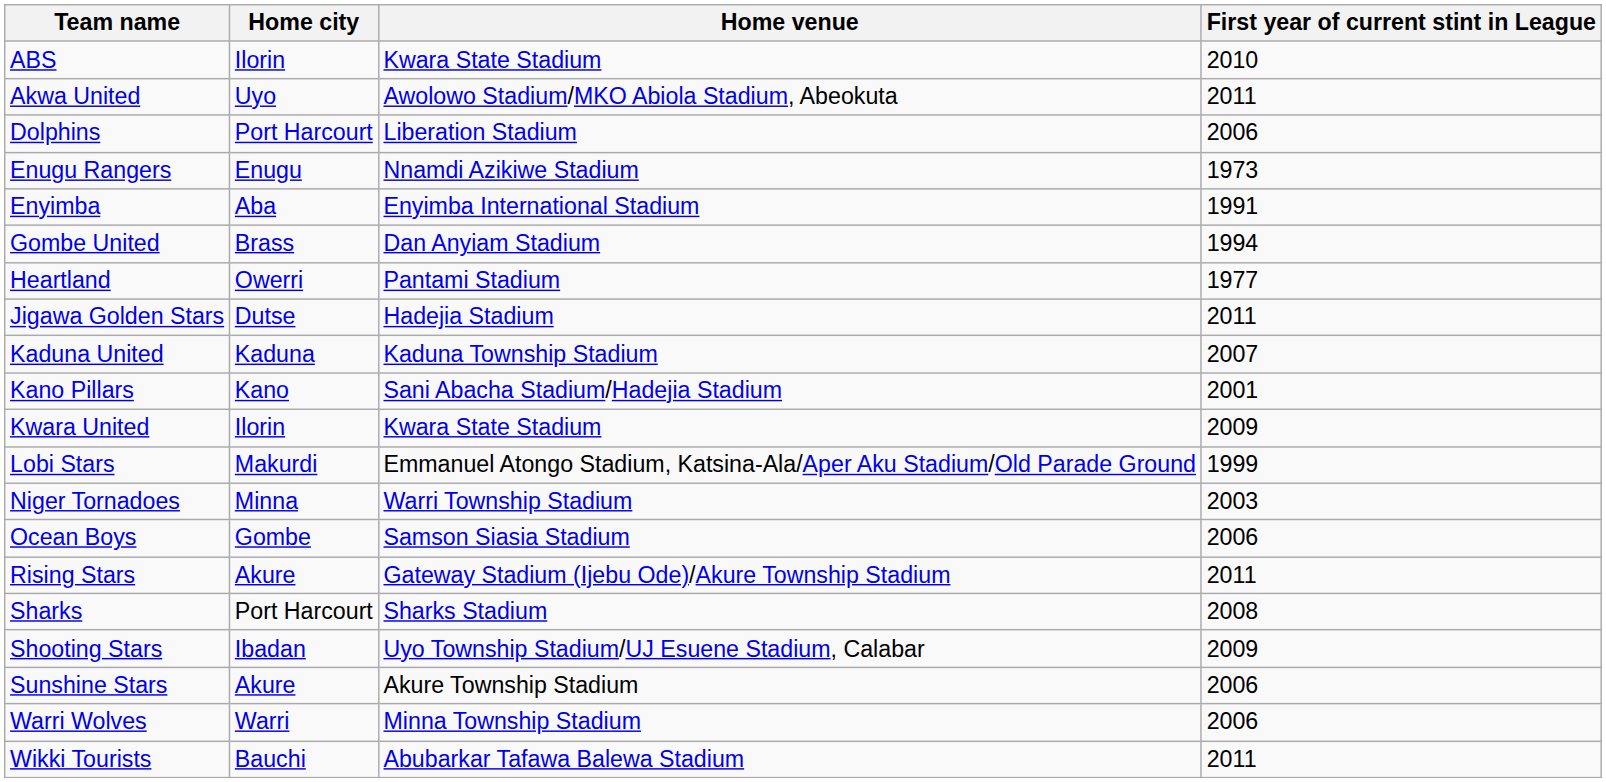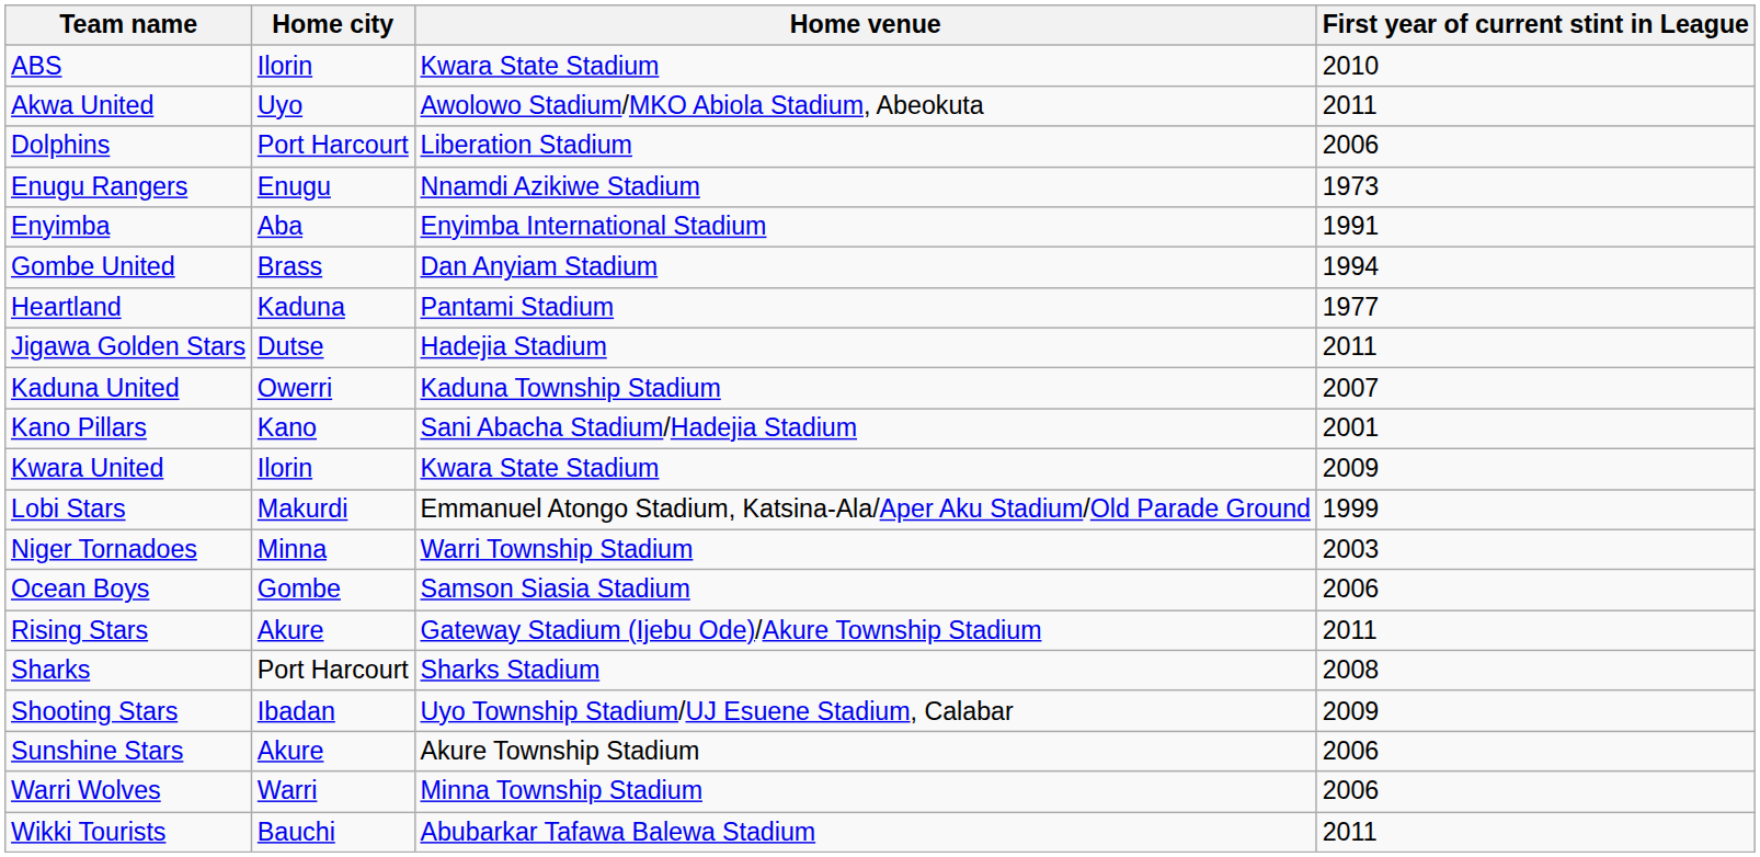 <table class="wikitable sortable">
 <tr>
 <th>Team name</th>
 <th>Home city</th>
 <th>Home venue</th>
 <th>First year of current stint in League</th>
 </tr>
 <tr>
 <td><a href='#'>ABS</a></td>
 <td><a href='#'>Ilorin</a></td>
 <td><a href='#'>Kwara State Stadium</a></td>
 <td>2010</td>
 </tr>
 <tr>
 <td><a href='#'>Akwa United</a></td>
 <td><a href='#'>Uyo</a></td>
 <td><a href='#'>Awolowo Stadium</a>/<a href='#'>MKO Abiola Stadium</a>, Abeokuta</td>
 <td>2011</td>
 </tr>
 <tr>
 <td><a href='#'>Dolphins</a></td>
 <td><a href='#'>Port Harcourt</a></td>
 <td><a href='#'>Liberation Stadium</a></td>
 <td>2006</td>
 </tr>
 <tr>
 <td><a href='#'>Enugu Rangers</a></td>
 <td><a href='#'>Enugu</a></td>
 <td><a href='#'>Nnamdi Azikiwe Stadium</a></td>
 <td>1973</td>
 </tr>
 <tr>
 <td><a href='#'>Enyimba</a></td>
 <td><a href='#'>Aba</a></td>
 <td><a href='#'>Enyimba International Stadium</a></td>
 <td>1991</td>
 </tr>
 <tr>
 <td><a href='#'>Gombe United</a></td>
 <td><a href='#'>Brass</a></td>
 <td><a href='#'>Dan Anyiam Stadium</a></td>
 <td>1994</td>
 </tr>
 <tr>
 <td><a href='#'>Heartland</a></td>
-<td><a href='#'>Owerri</a></td>
+<td><a href='#'>Kaduna</a></td>
 <td><a href='#'>Pantami Stadium</a></td>
 <td>1977</td>
 </tr>
 <tr>
 <td><a href='#'>Jigawa Golden Stars</a></td>
 <td><a href='#'>Dutse</a></td>
 <td><a href='#'>Hadejia Stadium</a></td>
 <td>2011</td>
 </tr>
 <tr>
 <td><a href='#'>Kaduna United</a></td>
-<td><a href='#'>Kaduna</a></td>
+<td><a href='#'>Owerri</a></td>
 <td><a href='#'>Kaduna Township Stadium</a></td>
 <td>2007</td>
 </tr>
 <tr>
 <td><a href='#'>Kano Pillars</a></td>
 <td><a href='#'>Kano</a></td>
 <td><a href='#'>Sani Abacha Stadium</a>/<a href='#'>Hadejia Stadium</a></td>
 <td>2001</td>
 </tr>
 <tr>
 <td><a href='#'>Kwara United</a></td>
 <td><a href='#'>Ilorin</a></td>
 <td><a href='#'>Kwara State Stadium</a></td>
 <td>2009</td>
 </tr>
 <tr>
 <td><a href='#'>Lobi Stars</a></td>
 <td><a href='#'>Makurdi</a></td>
 <td>Emmanuel Atongo Stadium, Katsina-Ala/<a href='#'>Aper Aku Stadium</a>/<a href='#'>Old Parade Ground</a></td>
 <td>1999</td>
 </tr>
 <tr>
 <td><a href='#'>Niger Tornadoes</a></td>
 <td><a href='#'>Minna</a></td>
 <td><a href='#'>Warri Township Stadium</a></td>
 <td>2003</td>
 </tr>
 <tr>
 <td><a href='#'>Ocean Boys</a></td>
 <td><a href='#'>Gombe</a></td>
 <td><a href='#'>Samson Siasia Stadium</a></td>
 <td>2006</td>
 </tr>
 <tr>
 <td><a href='#'>Rising Stars</a></td>
 <td><a href='#'>Akure</a></td>
 <td><a href='#'>Gateway Stadium (Ijebu Ode)</a>/<a href='#'>Akure Township Stadium</a></td>
 <td>2011</td>
 </tr>
 <tr>
 <td><a href='#'>Sharks</a></td>
 <td>Port Harcourt</td>
 <td><a href='#'>Sharks Stadium</a></td>
 <td>2008</td>
 </tr>
 <tr>
 <td><a href='#'>Shooting Stars</a></td>
 <td><a href='#'>Ibadan</a></td>
 <td><a href='#'>Uyo Township Stadium</a>/<a href='#'>UJ Esuene Stadium</a>, Calabar</td>
 <td>2009</td>
 </tr>
 <tr>
 <td><a href='#'>Sunshine Stars</a></td>
 <td><a href='#'>Akure</a></td>
 <td>Akure Township Stadium</td>
 <td>2006</td>
 </tr>
 <tr>
 <td><a href='#'>Warri Wolves</a></td>
 <td><a href='#'>Warri</a></td>
 <td><a href='#'>Minna Township Stadium</a></td>
 <td>2006</td>
 </tr>
 <tr>
 <td><a href='#'>Wikki Tourists</a></td>
 <td><a href='#'>Bauchi</a></td>
 <td><a href='#'>Abubarkar Tafawa Balewa Stadium</a></td>
 <td>2011</td>
 </tr>
 </table>
